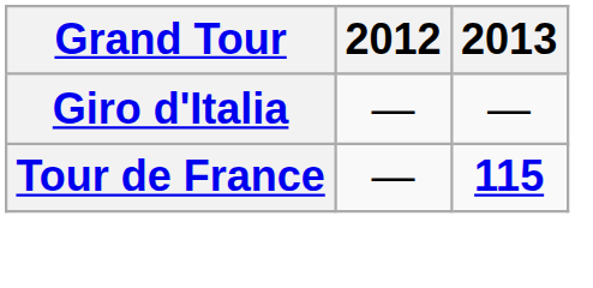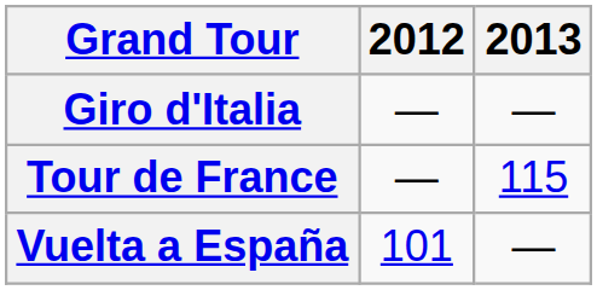 <table class="wikitable plainrowheaders">
 <tr>
 <th scope="col"><a href='#'>Grand Tour</a></th>
 <th scope="col">2012</th>
 <th scope="col">2013</th>
 </tr>
 <tr style="text-align:center;">
 <th scope="row"> <a href='#'>Giro d'Italia</a></th>
 <td>—</td>
 <td>—</td>
 </tr>
 <tr style="text-align:center;">
 <th scope="row"> <a href='#'>Tour de France</a></th>
 <td>—</td>
-<td style="text-align:center;"><strong><a href='#'>115</a></strong></td>
+<td style="text-align:center;"><a href='#'>115</a></td>
+</tr>
+<tr style="text-align:center;">
+<th scope="row"> <a href='#'>Vuelta a España</a></th>
+<td style="text-align:center;"><a href='#'>101</a></td>
+<td>—</td>
 </tr>
 </table>
